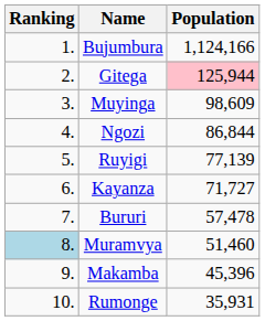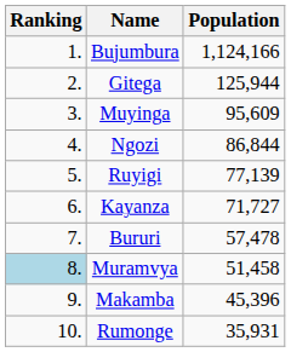 <table class="wikitable" style="text-align:center; margin-right:150px">
 <tr>
 <th align="center">Ranking</th>
 <th align="center">Name</th>
 <th align="center">Population</th>
 </tr>
 <tr>
 <td align="right">1.</td>
 <td><a href='#'>Bujumbura</a></td>
 <td align="right">1,124,166</td>
 </tr>
 <tr>
 <td align="right">2.</td>
 <td><a href='#'>Gitega</a></td>
-<td align="right" style="background: pink;">125,944</td>
+<td align="right">125,944</td>
 </tr>
 <tr>
 <td align="right">3.</td>
 <td><a href='#'>Muyinga</a></td>
-<td align="right">98,609</td>
+<td align="right">95,609</td>
 </tr>
 <tr>
 <td align="right">4.</td>
 <td><a href='#'>Ngozi</a></td>
 <td align="right">86,844</td>
 </tr>
 <tr>
 <td align="right">5.</td>
 <td><a href='#'>Ruyigi</a></td>
 <td align="right">77,139</td>
 </tr>
 <tr>
 <td align="right">6.</td>
 <td><a href='#'>Kayanza</a></td>
 <td align="right">71,727</td>
 </tr>
 <tr>
 <td align="right">7.</td>
 <td><a href='#'>Bururi</a></td>
 <td align="right">57,478</td>
 </tr>
 <tr>
 <td align="right" style="background: lightblue;">8.</td>
 <td><a href='#'>Muramvya</a></td>
-<td align="right">51,460</td>
+<td align="right">51,458</td>
 </tr>
 <tr>
 <td align="right">9.</td>
 <td><a href='#'>Makamba</a></td>
 <td align="right">45,396</td>
 </tr>
 <tr>
 <td align="right">10.</td>
 <td><a href='#'>Rumonge</a></td>
 <td align="right">35,931</td>
 </tr>
 </table>
